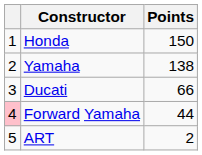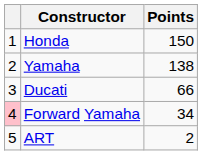 <table class="wikitable" style="font-size: 95%;">
 <tr>
 <th></th>
 <th>Constructor</th>
 <th>Points</th>
 </tr>
 <tr>
 <td align=center>1</td>
 <td> <a href='#'>Honda</a></td>
 <td align=right>150</td>
 </tr>
 <tr>
 <td align=center>2</td>
 <td> <a href='#'>Yamaha</a></td>
 <td align=right>138</td>
 </tr>
 <tr>
 <td align=center>3</td>
 <td> <a href='#'>Ducati</a></td>
 <td align=right>66</td>
 </tr>
 <tr>
 <td align=center style="background: pink;">4</td>
 <td> <a href='#'>Forward</a> <a href='#'>Yamaha</a></td>
-<td align=right>44</td>
+<td align=right>34</td>
 </tr>
 <tr>
 <td align=center>5</td>
 <td> <a href='#'>ART</a></td>
 <td align=right>2</td>
 </tr>
 </table>
